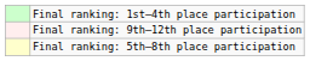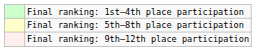 <table class="wikitable">
 <tr>
 <td width="25" bgcolor=#CCFFCC></td>
 <td>Final ranking: 1st–4th place participation</td>
 </tr>
 <tr>
+<td width="25" bgcolor=#FFFFCC></td>
+<td>Final ranking: 5th–8th place participation</td>
+</tr>
+<tr>
 <td width="25" bgcolor=#FFEEEE></td>
 <td>Final ranking: 9th–12th place participation</td>
 </tr>
-<tr>
-<td width="25" bgcolor=#FFFFCC></td>
-<td>Final ranking: 5th–8th place participation</td>
-</tr>
 </table>
